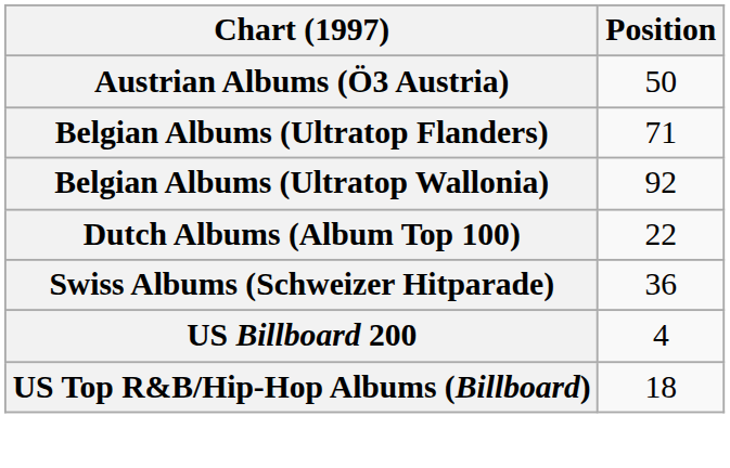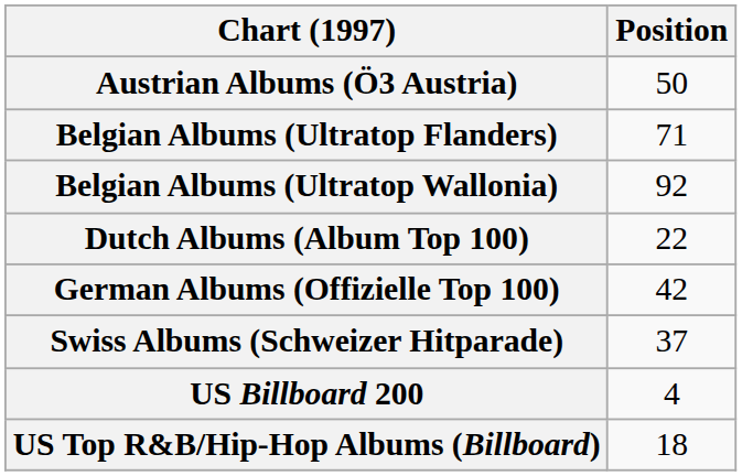 <table class="wikitable sortable plainrowheaders" style="text-align:center;">
 <tr>
 <th scope="col">Chart (1997)</th>
 <th scope="col">Position</th>
 </tr>
 <tr>
 <th scope="row">Austrian Albums (Ö3 Austria)</th>
 <td>50</td>
 </tr>
 <tr>
 <th scope="row">Belgian Albums (Ultratop Flanders)</th>
 <td>71</td>
 </tr>
 <tr>
 <th scope="row">Belgian Albums (Ultratop Wallonia)</th>
 <td>92</td>
 </tr>
 <tr>
 <th scope="row">Dutch Albums (Album Top 100)</th>
 <td>22</td>
 </tr>
 <tr>
+<th scope="row">German Albums (Offizielle Top 100)</th>
+<td>42</td>
+</tr>
+<tr>
 <th scope="row">Swiss Albums (Schweizer Hitparade)</th>
-<td>36</td>
+<td>37</td>
 </tr>
 <tr>
 <th scope="row">US <em>Billboard</em> 200</th>
 <td>4</td>
 </tr>
 <tr>
 <th scope="row">US Top R&B/Hip-Hop Albums (<em>Billboard</em>)</th>
 <td>18</td>
 </tr>
 </table>
